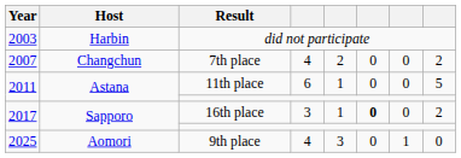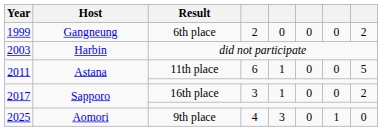 <table class="wikitable" style="text-align:center">
 <tr>
 <th width=30>Year</th>
 <th width=150>Host</th>
 <th width=120>Result</th>
 <th width=30></th>
 <th width=30></th>
 <th width=30></th>
 <th width=30></th>
 <th width=30></th>
 </tr>
 <tr>
+<td><a href='#'>1999</a></td>
+<td> <a href='#'>Gangneung</a></td>
+<td>6th place</td>
+<td>2</td>
+<td>0</td>
+<td>0</td>
+<td>0</td>
+<td>2</td>
+</tr>
+<tr>
 <td><a href='#'>2003</a></td>
 <td> <a href='#'>Harbin</a></td>
 <td colspan=6><em>did not participate</em></td>
-</tr>
-<tr>
-<td><a href='#'>2007</a></td>
-<td> <a href='#'>Changchun</a></td>
-<td>7th place</td>
-<td>4</td>
-<td>2</td>
-<td>0</td>
-<td>0</td>
-<td>2</td>
 </tr>
 <tr>
 <td rowspan=2><a href='#'>2011</a></td>
 <td rowspan=2> <a href='#'>Astana</a></td>
 <td>11th place<br></td>
 <td>6</td>
 <td>1</td>
 <td>0</td>
 <td>0</td>
 <td>5</td>
 </tr>
 <tr>
 <td colspan=6></td>
 </tr>
 <tr>
 <td rowspan=2><a href='#'>2017</a></td>
 <td rowspan=2> <a href='#'>Sapporo</a></td>
 <td>16th place<br></td>
 <td>3</td>
 <td>1</td>
-<td><strong>0</strong></td>
+<td>0</td>
 <td>0</td>
 <td>2</td>
 </tr>
 <tr>
 <td colspan=6></td>
 </tr>
 <tr>
 <td><a href='#'>2025</a></td>
 <td> <a href='#'>Aomori</a></td>
 <td>9th place</td>
 <td>4</td>
 <td>3</td>
 <td>0</td>
 <td>1</td>
 <td>0</td>
 </tr>
 </table>
